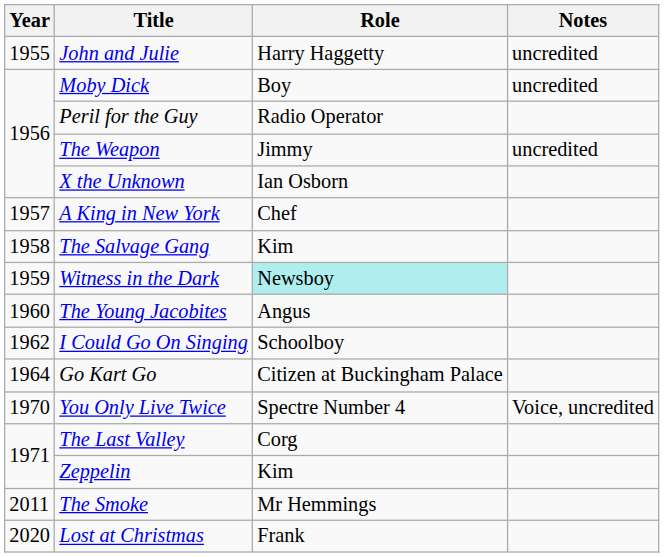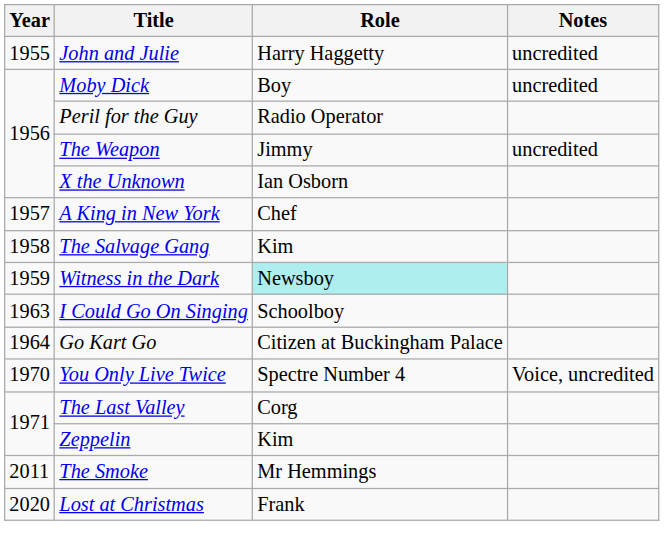 <table class="wikitable">
 <tr>
 <th>Year</th>
 <th>Title</th>
 <th>Role</th>
 <th>Notes</th>
 </tr>
 <tr>
 <td>1955</td>
 <td><em><a href='#'>John and Julie</a></em></td>
 <td>Harry Haggetty</td>
 <td>uncredited</td>
 </tr>
 <tr>
 <td rowspan=4>1956</td>
 <td><em><a href='#'>Moby Dick</a></em></td>
 <td>Boy</td>
 <td>uncredited</td>
 </tr>
 <tr>
 <td><em>Peril for the Guy</em></td>
 <td>Radio Operator</td>
 <td></td>
 </tr>
 <tr>
 <td><em><a href='#'>The Weapon</a></em></td>
 <td>Jimmy</td>
 <td>uncredited</td>
 </tr>
 <tr>
 <td><em><a href='#'>X the Unknown</a></em></td>
 <td>Ian Osborn</td>
 <td></td>
 </tr>
 <tr>
 <td>1957</td>
 <td><em><a href='#'>A King in New York</a></em></td>
 <td>Chef</td>
 <td></td>
 </tr>
 <tr>
 <td>1958</td>
 <td><em><a href='#'>The Salvage Gang</a></em></td>
 <td>Kim</td>
 <td></td>
 </tr>
 <tr>
 <td>1959</td>
 <td><em><a href='#'>Witness in the Dark</a></em></td>
 <td style="background: paleturquoise;">Newsboy</td>
 <td></td>
 </tr>
 <tr>
-<td>1960</td>
-<td><em><a href='#'>The Young Jacobites</a></em></td>
-<td>Angus</td>
-<td></td>
-</tr>
-<tr>
-<td>1962</td>
+<td>1963</td>
 <td><em><a href='#'>I Could Go On Singing</a></em></td>
 <td>Schoolboy</td>
 <td></td>
 </tr>
 <tr>
 <td>1964</td>
 <td><em>Go Kart Go</em></td>
 <td>Citizen at Buckingham Palace</td>
 <td></td>
 </tr>
 <tr>
 <td>1970</td>
 <td><em><a href='#'>You Only Live Twice</a></em></td>
 <td>Spectre Number 4</td>
 <td>Voice, uncredited</td>
 </tr>
 <tr>
 <td rowspan=2>1971</td>
 <td><em><a href='#'>The Last Valley</a></em></td>
 <td>Corg</td>
 <td></td>
 </tr>
 <tr>
 <td><em><a href='#'>Zeppelin</a></em></td>
 <td>Kim</td>
 <td></td>
 </tr>
 <tr>
 <td>2011</td>
 <td><em><a href='#'>The Smoke</a></em></td>
 <td>Mr Hemmings</td>
 <td></td>
 </tr>
 <tr>
 <td>2020</td>
 <td><em><a href='#'>Lost at Christmas</a></em></td>
 <td>Frank</td>
 <td></td>
 </tr>
 </table>
